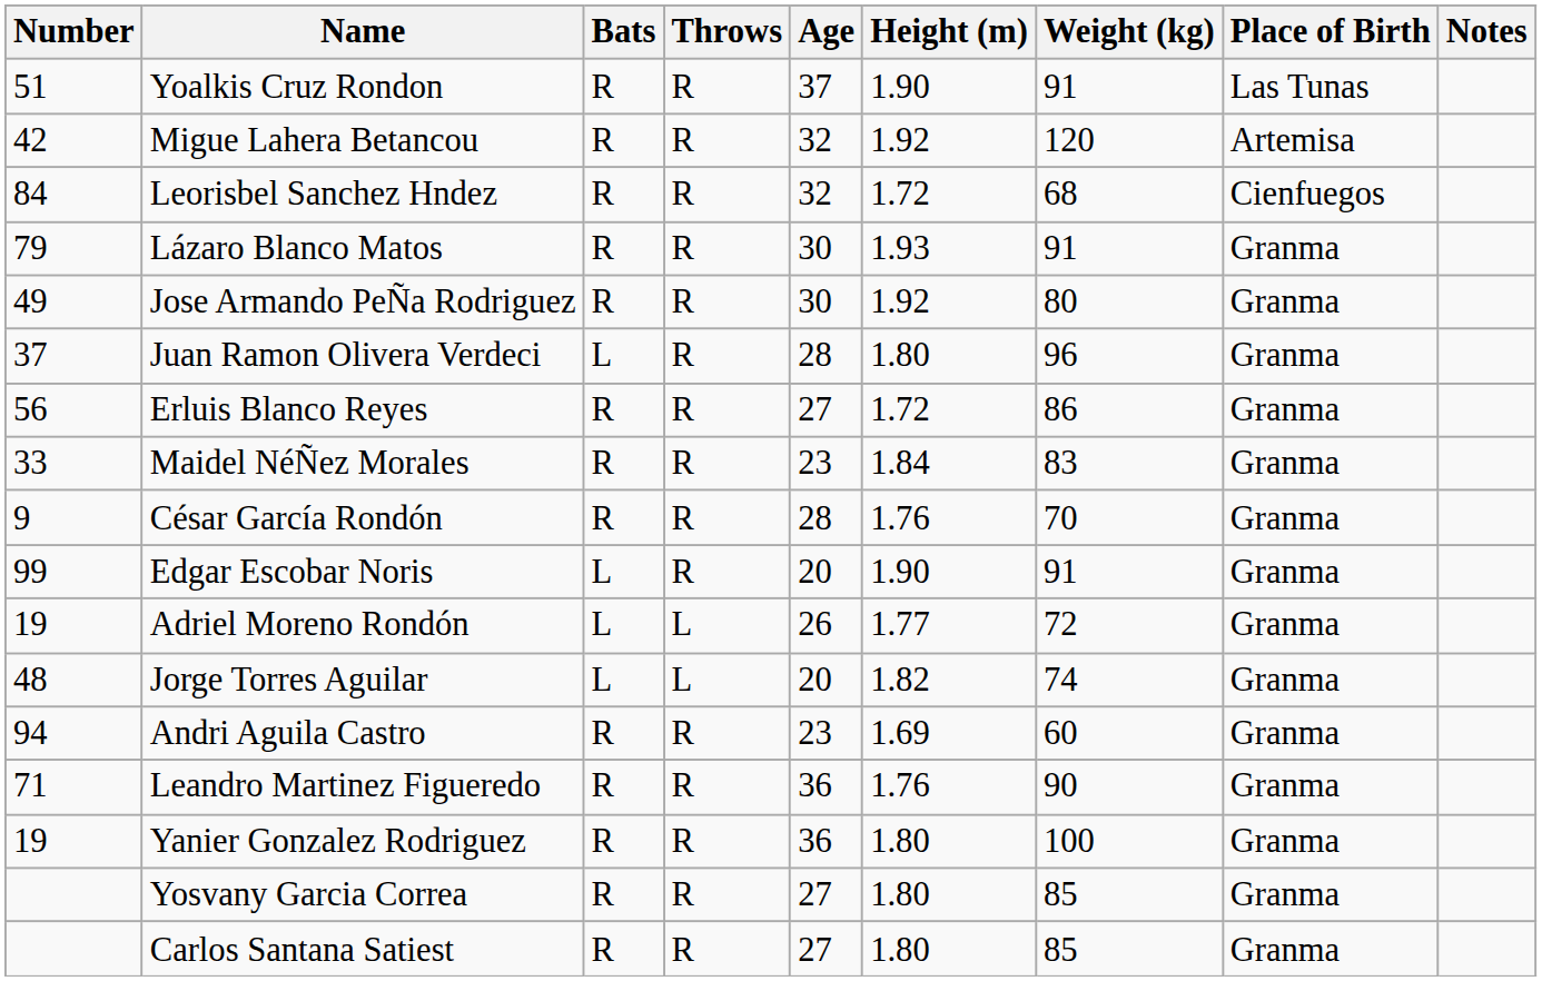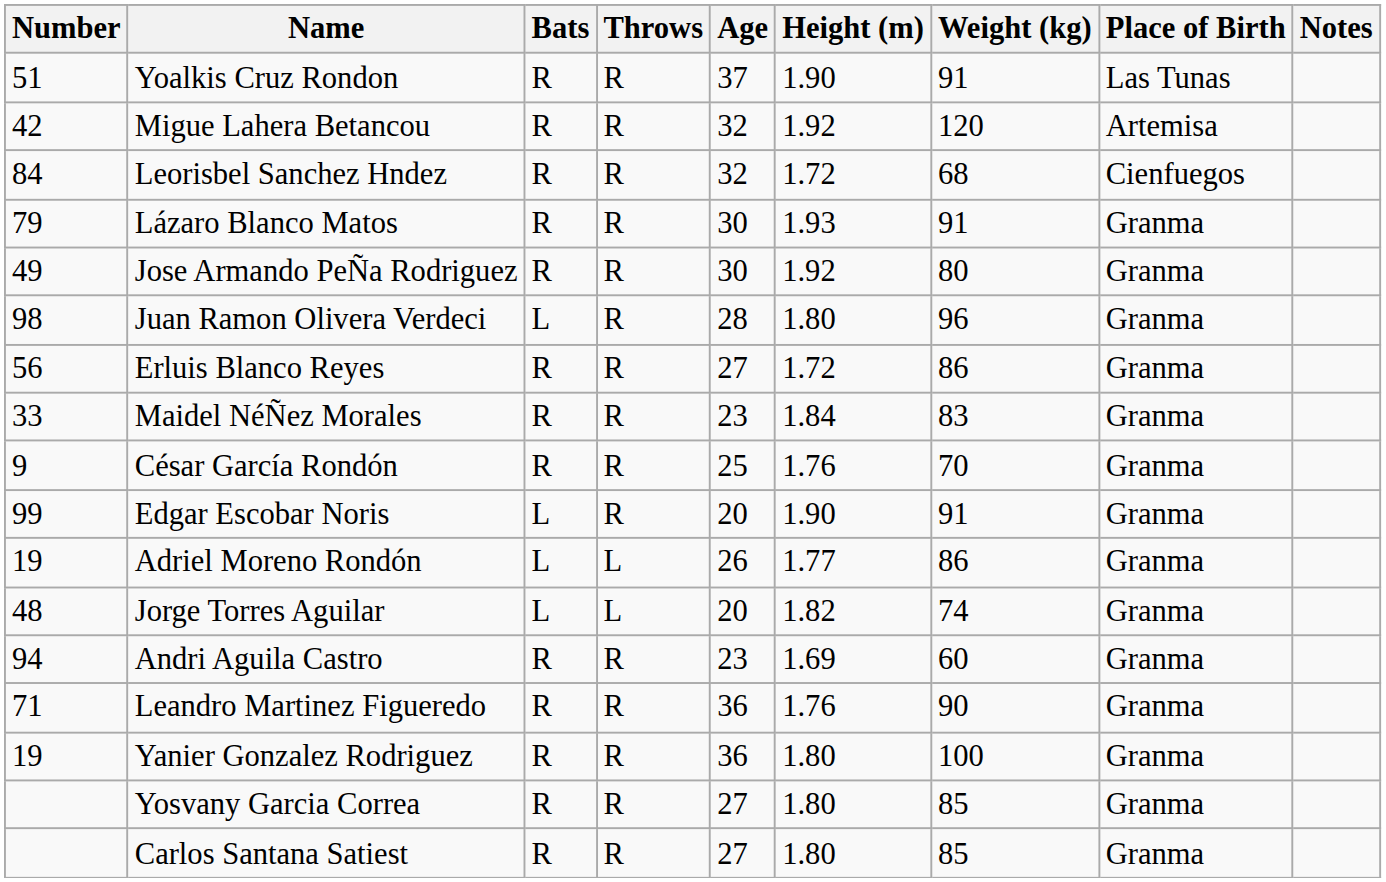 <table class="wikitable sortable">
 <tr>
 <th>Number</th>
 <th>Name</th>
 <th>Bats</th>
 <th>Throws</th>
 <th>Age</th>
 <th>Height (m)</th>
 <th>Weight (kg)</th>
 <th>Place of Birth</th>
 <th>Notes</th>
 </tr>
 <tr>
 <td>51</td>
 <td>Yoalkis Cruz Rondon</td>
 <td>R</td>
 <td>R</td>
 <td>37</td>
 <td>1.90</td>
 <td>91</td>
 <td>Las Tunas</td>
 <td></td>
 </tr>
 <tr>
 <td>42</td>
 <td>Migue Lahera Betancou</td>
 <td>R</td>
 <td>R</td>
 <td>32</td>
 <td>1.92</td>
 <td>120</td>
 <td>Artemisa</td>
 <td></td>
 </tr>
 <tr>
 <td>84</td>
 <td>Leorisbel Sanchez Hndez</td>
 <td>R</td>
 <td>R</td>
 <td>32</td>
 <td>1.72</td>
 <td>68</td>
 <td>Cienfuegos</td>
 <td></td>
 </tr>
 <tr>
 <td>79</td>
 <td>Lázaro Blanco Matos</td>
 <td>R</td>
 <td>R</td>
 <td>30</td>
 <td>1.93</td>
 <td>91</td>
 <td>Granma</td>
 <td></td>
 </tr>
 <tr>
 <td>49</td>
 <td>Jose Armando PeÑa Rodriguez</td>
 <td>R</td>
 <td>R</td>
 <td>30</td>
 <td>1.92</td>
 <td>80</td>
 <td>Granma</td>
 <td></td>
 </tr>
 <tr>
-<td>37</td>
+<td>98</td>
 <td>Juan Ramon Olivera Verdeci</td>
 <td>L</td>
 <td>R</td>
 <td>28</td>
 <td>1.80</td>
 <td>96</td>
 <td>Granma</td>
 <td></td>
 </tr>
 <tr>
 <td>56</td>
 <td>Erluis Blanco Reyes</td>
 <td>R</td>
 <td>R</td>
 <td>27</td>
 <td>1.72</td>
 <td>86</td>
 <td>Granma</td>
 <td></td>
 </tr>
 <tr>
 <td>33</td>
 <td>Maidel NéÑez Morales</td>
 <td>R</td>
 <td>R</td>
 <td>23</td>
 <td>1.84</td>
 <td>83</td>
 <td>Granma</td>
 <td></td>
 </tr>
 <tr>
 <td>9</td>
 <td>César García Rondón</td>
 <td>R</td>
 <td>R</td>
-<td>28</td>
+<td>25</td>
 <td>1.76</td>
 <td>70</td>
 <td>Granma</td>
 <td></td>
 </tr>
 <tr>
 <td>99</td>
 <td>Edgar Escobar Noris</td>
 <td>L</td>
 <td>R</td>
 <td>20</td>
 <td>1.90</td>
 <td>91</td>
 <td>Granma</td>
 <td></td>
 </tr>
 <tr>
 <td>19</td>
 <td>Adriel Moreno Rondón</td>
 <td>L</td>
 <td>L</td>
 <td>26</td>
 <td>1.77</td>
-<td>72</td>
+<td>86</td>
 <td>Granma</td>
 <td></td>
 </tr>
 <tr>
 <td>48</td>
 <td>Jorge Torres Aguilar</td>
 <td>L</td>
 <td>L</td>
 <td>20</td>
 <td>1.82</td>
 <td>74</td>
 <td>Granma</td>
 <td></td>
 </tr>
 <tr>
 <td>94</td>
 <td>Andri Aguila Castro</td>
 <td>R</td>
 <td>R</td>
 <td>23</td>
 <td>1.69</td>
 <td>60</td>
 <td>Granma</td>
 <td></td>
 </tr>
 <tr>
 <td>71</td>
 <td>Leandro Martinez Figueredo</td>
 <td>R</td>
 <td>R</td>
 <td>36</td>
 <td>1.76</td>
 <td>90</td>
 <td>Granma</td>
 <td></td>
 </tr>
 <tr>
 <td>19</td>
 <td>Yanier Gonzalez Rodriguez</td>
 <td>R</td>
 <td>R</td>
 <td>36</td>
 <td>1.80</td>
 <td>100</td>
 <td>Granma</td>
 <td></td>
 </tr>
 <tr>
 <td></td>
 <td>Yosvany Garcia Correa</td>
 <td>R</td>
 <td>R</td>
 <td>27</td>
 <td>1.80</td>
 <td>85</td>
 <td>Granma</td>
 <td></td>
 </tr>
 <tr>
 <td></td>
 <td>Carlos Santana Satiest</td>
 <td>R</td>
 <td>R</td>
 <td>27</td>
 <td>1.80</td>
 <td>85</td>
 <td>Granma</td>
 <td></td>
 </tr>
 </table>
